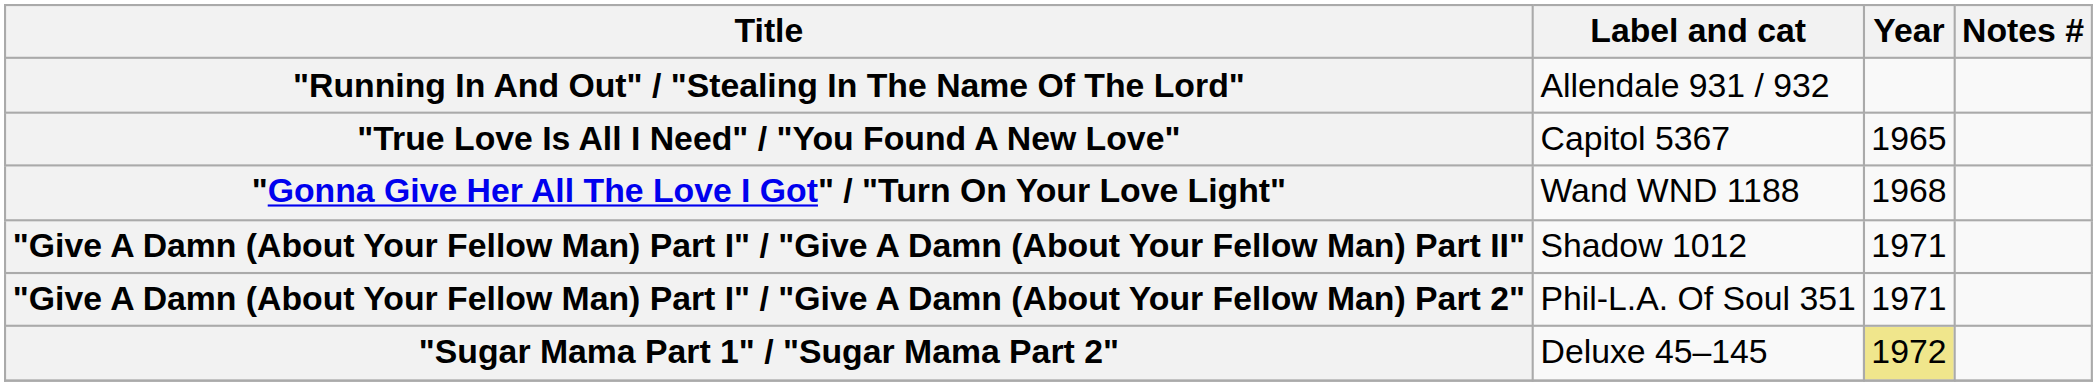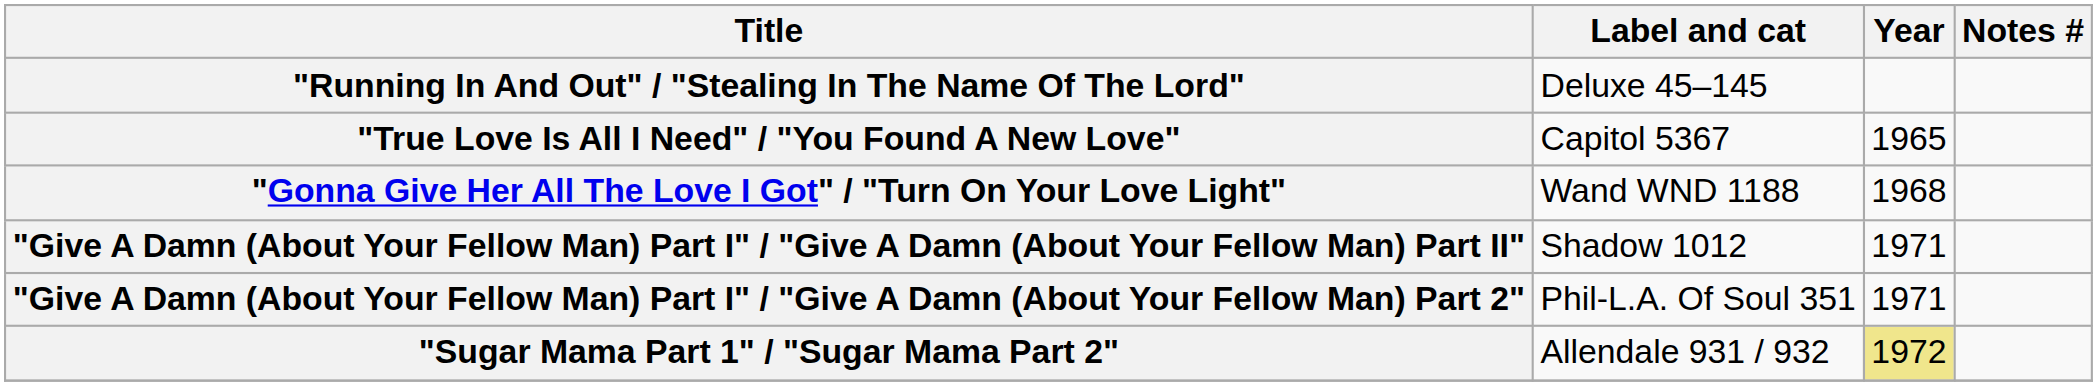 <table class="wikitable plainrowheaders sortable">
 <tr>
 <th scope="col">Title</th>
 <th scope="col">Label and cat</th>
 <th scope="col">Year</th>
 <th scope="col" class="unsortable">Notes #</th>
 </tr>
 <tr>
 <th scope="row">"Running In And Out" / "Stealing In The Name Of The Lord"</th>
-<td>Allendale 931 / 932</td>
+<td>Deluxe 45–145</td>
 <td></td>
 <td></td>
 </tr>
 <tr>
 <th scope="row">"True Love Is All I Need" / "You Found A New Love"</th>
 <td>Capitol 5367</td>
 <td>1965</td>
 <td></td>
 </tr>
 <tr>
 <th scope="row">"<a href='#'>Gonna Give Her All The Love I Got</a>" / "Turn On Your Love Light"</th>
 <td>Wand WND 1188</td>
 <td>1968</td>
 <td></td>
 </tr>
 <tr>
 <th scope="row">"Give A Damn (About Your Fellow Man) Part I" / "Give A Damn (About Your Fellow Man) Part II"</th>
 <td>Shadow 1012</td>
 <td>1971</td>
 <td></td>
 </tr>
 <tr>
 <th scope="row">"Give A Damn (About Your Fellow Man) Part I" / "Give A Damn (About Your Fellow Man) Part 2"</th>
 <td>Phil-L.A. Of Soul 351</td>
 <td>1971</td>
 <td></td>
 </tr>
 <tr>
 <th scope="row">"Sugar Mama Part 1" / "Sugar Mama Part 2"</th>
-<td>Deluxe 45–145</td>
+<td>Allendale 931 / 932</td>
 <td style="background: khaki;">1972</td>
 <td></td>
 </tr>
 <tr>
 </tr>
 </table>
